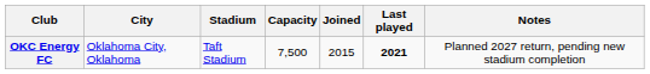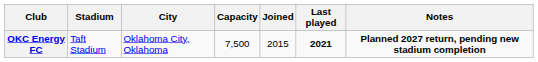 <table class="wikitable sortable plainrowheaders">
 <tr>
 <th scope="col">Club</th>
+<th scope="col">Stadium</th>
 <th scope="col">City</th>
-<th scope="col">Stadium</th>
 <th scope="col">Capacity</th>
 <th scope="col">Joined</th>
 <th scope="col">Last played</th>
 <th scope="col">Notes</th>
 </tr>
 <tr>
 <th scope="row"><a href='#'>OKC Energy FC</a></th>
+<td><a href='#'>Taft Stadium</a></td>
 <td><a href='#'>Oklahoma City, Oklahoma</a></td>
-<td><a href='#'>Taft Stadium</a></td>
 <td style="text-align:center;">7,500</td>
 <td style="text-align:center;">2015</td>
 <td style="text-align:center;"><strong>2021</strong></td>
-<td style="text-align:center;">Planned 2027 return, pending new stadium completion</td>
+<td style="text-align:center;"><strong>Planned 2027 return, pending new stadium completion</strong></td>
 </tr>
 </table>
